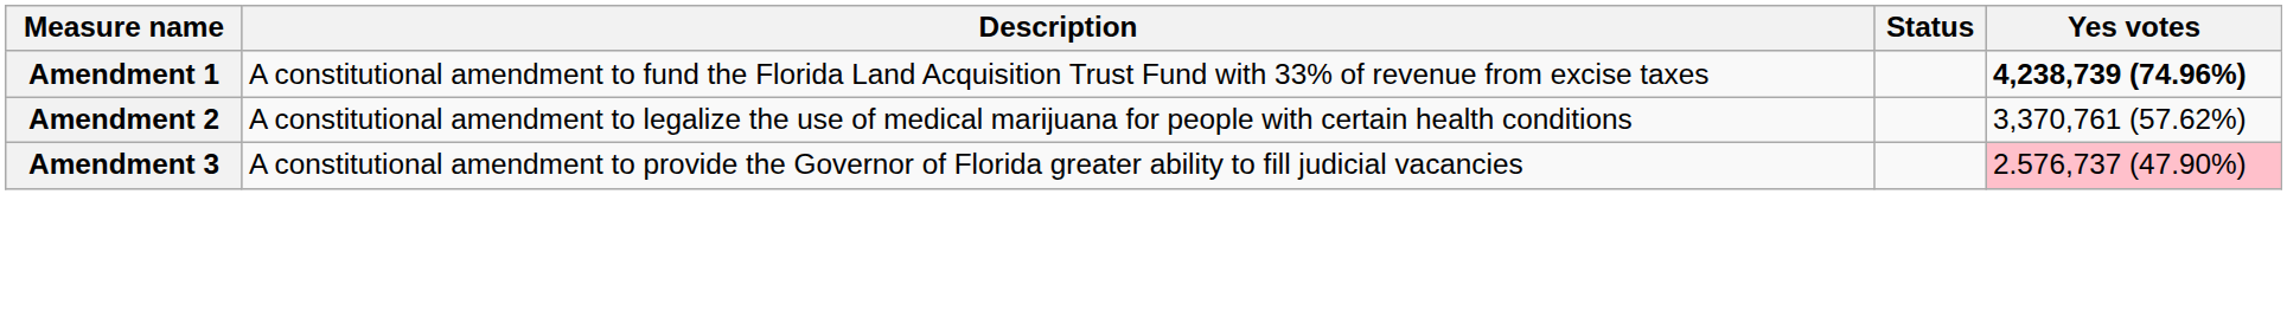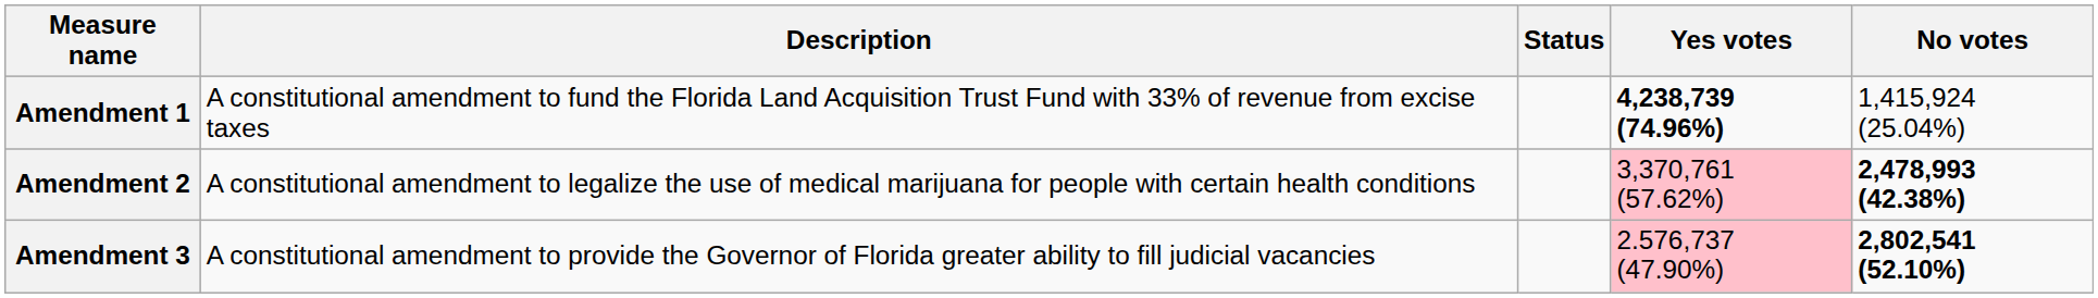 <table class="wikitable sortable plainrowheaders" style="width:100%">
 <tr>
 <th scope="col">Measure name</th>
 <th class="unsortable" scope="col">Description</th>
 <th scope="col">Status</th>
 <th scope="col">Yes votes</th>
+<th scope="col">No votes</th>
 </tr>
 <tr>
 <th scope="row">Amendment 1</th>
 <td>A constitutional amendment to fund the Florida Land Acquisition Trust Fund with 33% of revenue from excise taxes</td>
 <td></td>
 <td><strong>4,238,739 (74.96%)</strong></td>
+<td>1,415,924 (25.04%)</td>
 </tr>
 <tr>
 <th scope="row">Amendment 2</th>
 <td>A constitutional amendment to legalize the use of medical marijuana for people with certain health conditions</td>
 <td></td>
-<td>3,370,761 (57.62%)</td>
+<td style="background: pink;">3,370,761 (57.62%)</td>
+<td><strong>2,478,993 (42.38%)</strong></td>
 </tr>
 <tr>
 <th scope="row">Amendment 3</th>
 <td>A constitutional amendment to provide the Governor of Florida greater ability to fill judicial vacancies</td>
 <td></td>
 <td style="background: pink;">2.576,737 (47.90%)</td>
+<td><strong>2,802,541 (52.10%)</strong></td>
 </tr>
 </table>
